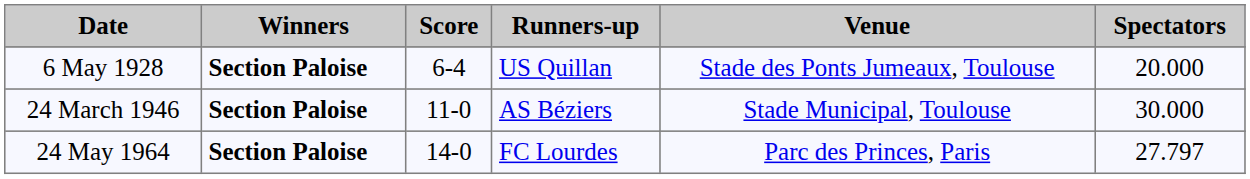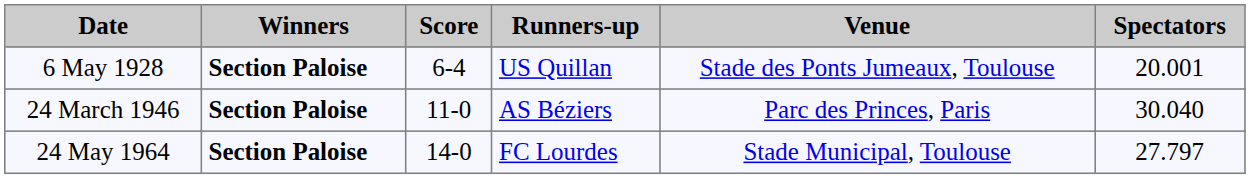 <table bgcolor="#f7f8ff" cellpadding="4" width="90%" cellspacing="0" border="1" style="font-size: 100%; border: grey solid 1px; border-collapse: collapse;">
 <tr bgcolor="#CCCCCC">
 <td align=center><strong>Date</strong></td>
 <td align=center><strong>Winners</strong></td>
 <td align=center><strong>Score</strong></td>
 <td align=center><strong>Runners-up</strong></td>
 <td align=center><strong>Venue</strong></td>
 <td align=center><strong>Spectators</strong></td>
 </tr>
 <tr>
 <td align=center>6 May 1928</td>
 <td><strong>Section Paloise</strong></td>
 <td align=center>6-4</td>
 <td><a href='#'>US Quillan</a></td>
 <td align=center><a href='#'>Stade des Ponts Jumeaux</a>, <a href='#'>Toulouse</a></td>
-<td align=center>20.000</td>
+<td align=center>20.001</td>
 </tr>
 <tr>
 <td align=center>24 March 1946</td>
 <td><strong>Section Paloise</strong></td>
 <td align=center>11-0</td>
 <td><a href='#'>AS Béziers</a></td>
-<td align=center><a href='#'>Stade Municipal</a>, <a href='#'>Toulouse</a></td>
-<td align=center>30.000</td>
+<td align=center><a href='#'>Parc des Princes</a>, <a href='#'>Paris</a></td>
+<td align=center>30.040</td>
 </tr>
 <tr>
 <td align=center>24 May 1964</td>
 <td><strong>Section Paloise</strong></td>
 <td align=center>14-0</td>
 <td><a href='#'>FC Lourdes</a></td>
-<td align=center><a href='#'>Parc des Princes</a>, <a href='#'>Paris</a></td>
+<td align=center><a href='#'>Stade Municipal</a>, <a href='#'>Toulouse</a></td>
 <td align=center>27.797</td>
 </tr>
 </table>
